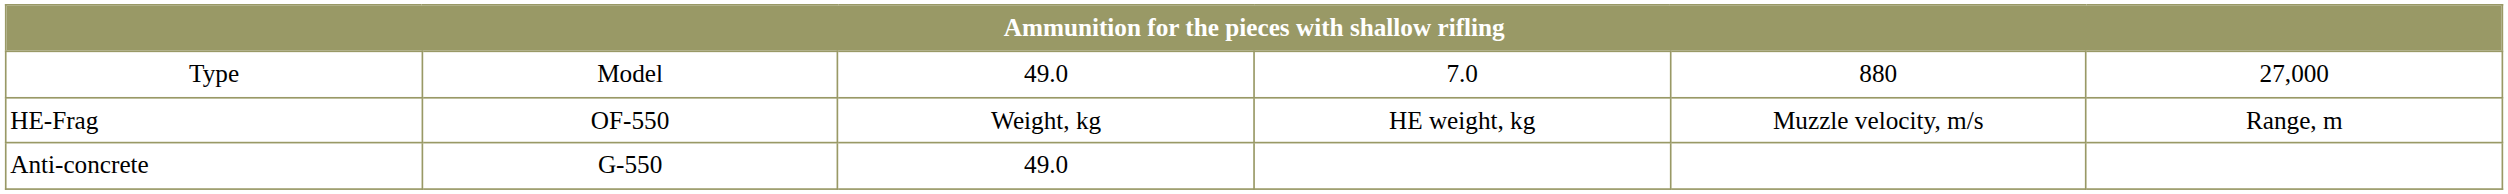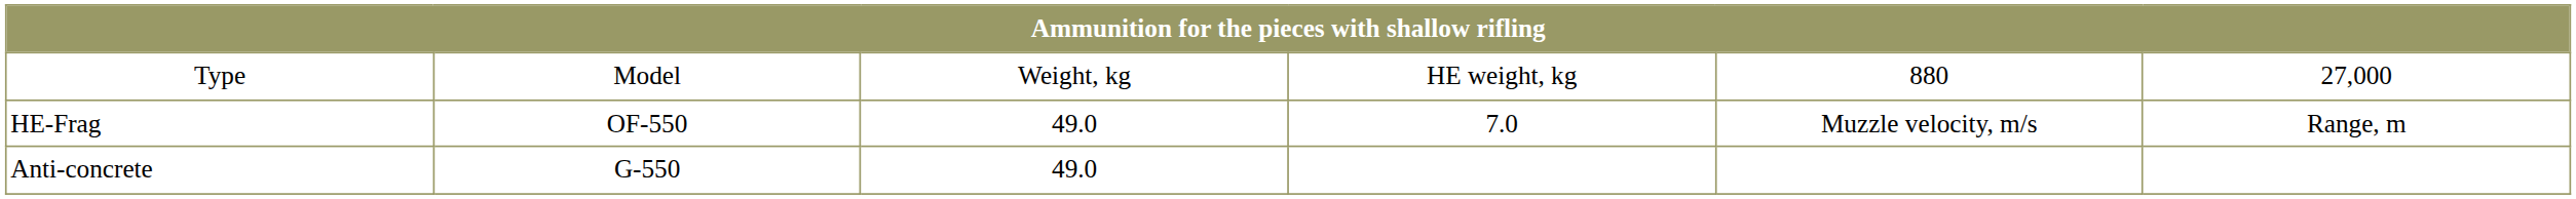 <table border=0 cellspacing=0 cellpadding=2 style="margin:0 0 .5em 1em; width:95%; background:#fff; border-collapse:collapse; border:1px solid #996; line-height:1.5; font-size:95%">
 <tr style="vertical-align:top; text-align:center; border:1px solid #996; background-color:#996; color:#fff">
 <td colspan="6"><strong>Ammunition for the pieces with shallow rifling</strong></td>
 </tr>
 <tr style="vertical-align:top; text-align:center; border:1px solid #996;">
 <td width="15%" style="border:1px solid #996">Type</td>
 <td width="15%" style="border:1px solid #996">Model</td>
-<td style="border:1px solid #996">49.0</td>
-<td style="border:1px solid #996">7.0</td>
+<td width="15%" style="border:1px solid #996">Weight, kg</td>
+<td width="15%" style="border:1px solid #996">HE weight, kg</td>
 <td style="border:1px solid #996">880</td>
 <td style="border:1px solid #996">27,000</td>
 </tr>
 <tr style="vertical-align:top; text-align:center;">
 <td style="border:1px solid #996; text-align:left">HE-Frag</td>
 <td style="border:1px solid #996">OF-550</td>
-<td width="15%" style="border:1px solid #996">Weight, kg</td>
-<td width="15%" style="border:1px solid #996">HE weight, kg</td>
+<td style="border:1px solid #996">49.0</td>
+<td style="border:1px solid #996">7.0</td>
 <td width="15%" style="border:1px solid #996">Muzzle velocity, m/s</td>
 <td width="15%" style="border:1px solid #996">Range, m</td>
 </tr>
 <tr style="vertical-align:top; text-align:center;">
 <td style="border:1px solid #996; text-align:left">Anti-concrete</td>
 <td style="border:1px solid #996">G-550</td>
 <td style="border:1px solid #996">49.0</td>
 <td style="border:1px solid #996"></td>
 <td style="border:1px solid #996"></td>
 <td style="border:1px solid #996"></td>
 </tr>
 </table>
